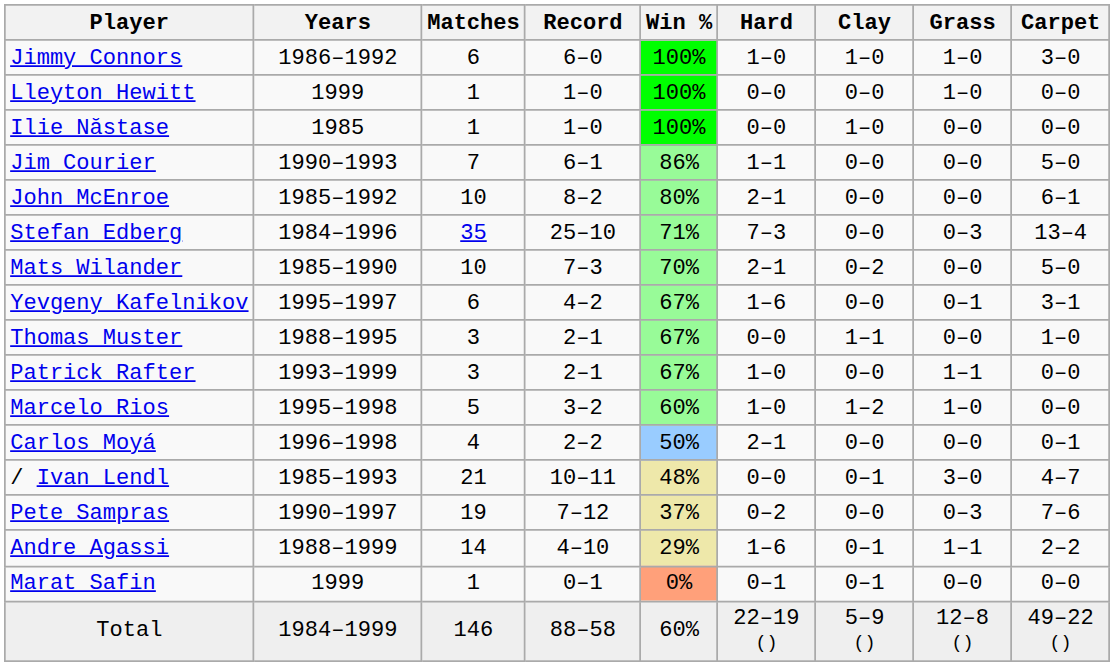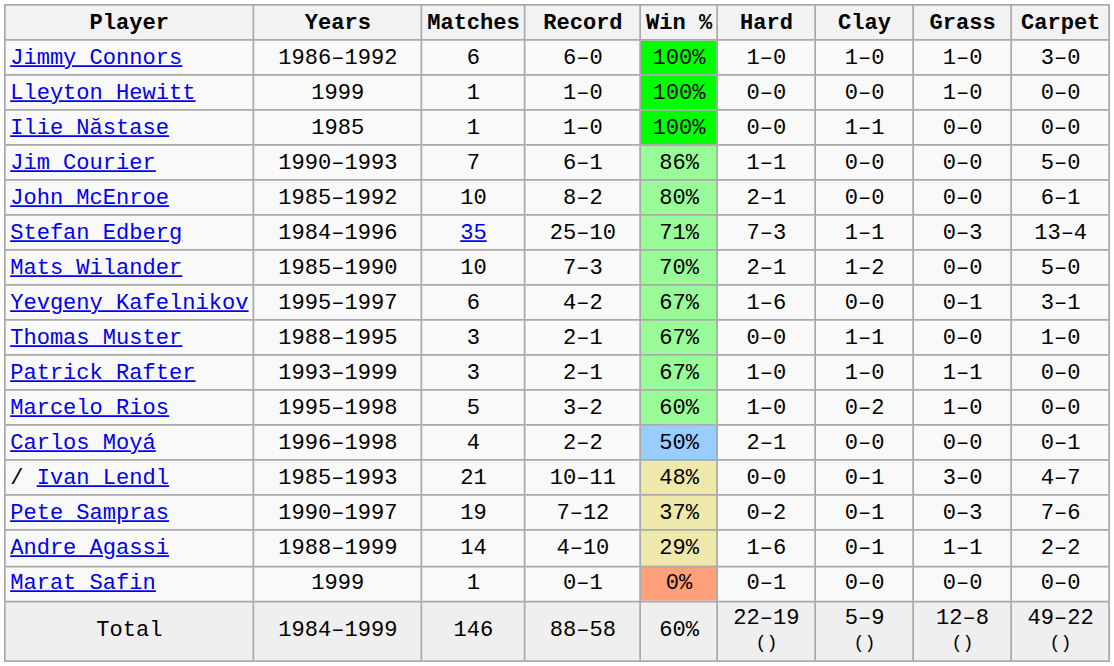 <table class="wikitable sortable" style=font-size:97%;text-align:center>
 <tr>
 <th>Player</th>
 <th width=90>Years</th>
 <th>Matches</th>
 <th width=60 data-sort-type="number">Record</th>
 <th>Win %</th>
 <th width=50 data-sort-type="number">Hard</th>
 <th width=50 data-sort-type="number">Clay</th>
 <th width=50 data-sort-type="number">Grass</th>
 <th width=50 data-sort-type="number">Carpet</th>
 </tr>
 <tr>
 <td align=left> <a href='#'>Jimmy Connors</a></td>
 <td>1986–1992</td>
 <td>6</td>
 <td>6–0</td>
 <td bgcolor=lime>100%</td>
 <td>1–0</td>
 <td>1–0</td>
 <td>1–0</td>
 <td>3–0</td>
 </tr>
 <tr>
 <td align=left> <a href='#'>Lleyton Hewitt</a></td>
 <td>1999</td>
 <td>1</td>
 <td>1–0</td>
 <td bgcolor=lime>100%</td>
 <td>0–0</td>
 <td>0–0</td>
 <td>1–0</td>
 <td>0–0</td>
 </tr>
 <tr>
 <td align=left> <a href='#'>Ilie Năstase</a></td>
 <td>1985</td>
 <td>1</td>
 <td>1–0</td>
 <td bgcolor=lime>100%</td>
 <td>0–0</td>
-<td>1–0</td>
+<td>1–1</td>
 <td>0–0</td>
 <td>0–0</td>
 </tr>
 <tr>
 <td align=left> <a href='#'>Jim Courier</a></td>
 <td>1990–1993</td>
 <td>7</td>
 <td>6–1</td>
 <td bgcolor=98fb98>86%</td>
 <td>1–1</td>
 <td>0–0</td>
 <td>0–0</td>
 <td>5–0</td>
 </tr>
 <tr>
 <td align=left> <a href='#'>John McEnroe</a></td>
 <td>1985–1992</td>
 <td>10</td>
 <td>8–2</td>
 <td bgcolor=98fb98>80%</td>
 <td>2–1</td>
 <td>0–0</td>
 <td>0–0</td>
 <td>6–1</td>
 </tr>
 <tr>
 <td align=left> <a href='#'>Stefan Edberg</a></td>
 <td>1984–1996</td>
 <td><a href='#'>35</a></td>
 <td>25–10</td>
 <td bgcolor=98fb98>71%</td>
 <td>7–3</td>
-<td>0–0</td>
+<td>1–1</td>
 <td>0–3</td>
 <td>13–4</td>
 </tr>
 <tr>
 <td align=left> <a href='#'>Mats Wilander</a></td>
 <td>1985–1990</td>
 <td>10</td>
 <td>7–3</td>
 <td bgcolor=98fb98>70%</td>
 <td>2–1</td>
-<td>0–2</td>
+<td>1–2</td>
 <td>0–0</td>
 <td>5–0</td>
 </tr>
 <tr>
 <td align=left> <a href='#'>Yevgeny Kafelnikov</a></td>
 <td>1995–1997</td>
 <td>6</td>
 <td>4–2</td>
 <td bgcolor=98fb98>67%</td>
 <td>1–6</td>
 <td>0–0</td>
 <td>0–1</td>
 <td>3–1</td>
 </tr>
 <tr>
 <td align=left> <a href='#'>Thomas Muster</a></td>
 <td>1988–1995</td>
 <td>3</td>
 <td>2–1</td>
 <td bgcolor=98fb98>67%</td>
 <td>0–0</td>
 <td>1–1</td>
 <td>0–0</td>
 <td>1–0</td>
 </tr>
 <tr>
 <td align=left> <a href='#'>Patrick Rafter</a></td>
 <td>1993–1999</td>
 <td>3</td>
 <td>2–1</td>
 <td bgcolor=98fb98>67%</td>
 <td>1–0</td>
-<td>0–0</td>
+<td>1–0</td>
 <td>1–1</td>
 <td>0–0</td>
 </tr>
 <tr>
 <td align=left> <a href='#'>Marcelo Rios</a></td>
 <td>1995–1998</td>
 <td>5</td>
 <td>3–2</td>
 <td bgcolor=98fb98>60%</td>
 <td>1–0</td>
-<td>1–2</td>
+<td>0–2</td>
 <td>1–0</td>
 <td>0–0</td>
 </tr>
 <tr>
 <td align=left> <a href='#'>Carlos Moyá</a></td>
 <td>1996–1998</td>
 <td>4</td>
 <td>2–2</td>
 <td bgcolor=99ccff>50%</td>
 <td>2–1</td>
 <td>0–0</td>
 <td>0–0</td>
 <td>0–1</td>
 </tr>
 <tr>
 <td align=left>/ <a href='#'>Ivan Lendl</a></td>
 <td>1985–1993</td>
 <td>21</td>
 <td>10–11</td>
 <td bgcolor=eee8AA>48%</td>
 <td>0–0</td>
 <td>0–1</td>
 <td>3–0</td>
 <td>4–7</td>
 </tr>
 <tr>
 <td align=left> <a href='#'>Pete Sampras</a></td>
 <td>1990–1997</td>
 <td>19</td>
 <td>7–12</td>
 <td bgcolor=eee8AA>37%</td>
 <td>0–2</td>
-<td>0–0</td>
+<td>0–1</td>
 <td>0–3</td>
 <td>7–6</td>
 </tr>
 <tr>
 <td align=left> <a href='#'>Andre Agassi</a></td>
 <td>1988–1999</td>
 <td>14</td>
 <td>4–10</td>
 <td bgcolor=eee8AA>29%</td>
 <td>1–6</td>
 <td>0–1</td>
 <td>1–1</td>
 <td>2–2</td>
 </tr>
 <tr>
 <td align=left> <a href='#'>Marat Safin</a></td>
 <td>1999</td>
 <td>1</td>
 <td>0–1</td>
 <td bgcolor=ffa07a>0%</td>
 <td>0–1</td>
-<td>0–1</td>
+<td>0–0</td>
 <td>0–0</td>
 <td>0–0</td>
 </tr>
 <tr bgcolor=efefef class="sortbottom">
 <td>Total</td>
 <td>1984–1999</td>
 <td>146</td>
 <td>88–58</td>
 <td>60%</td>
 <td>22–19 <br><small>()</small></td>
 <td>5–9 <br><small>()</small></td>
 <td>12–8 <br><small>()</small></td>
 <td>49–22 <br><small>()</small></td>
 </tr>
 </table>
